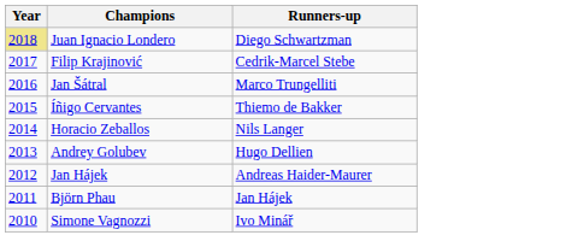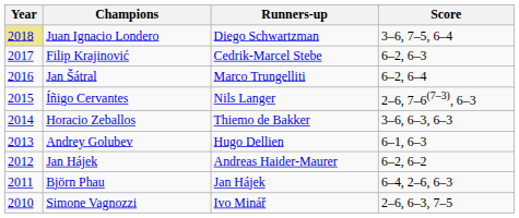 <table class="wikitable">
 <tr>
 <th style="width:40px">Year</th>
 <th style="width:200px">Champions</th>
 <th style="width:200px">Runners-up</th>
+<th style="width:160px" class="unsortable">Score</th>
 </tr>
 <tr>
 <td style="background: khaki;"><a href='#'>2018</a></td>
 <td> <a href='#'>Juan Ignacio Londero</a></td>
 <td> <a href='#'>Diego Schwartzman</a></td>
+<td>3–6, 7–5, 6–4</td>
 </tr>
 <tr>
 <td><a href='#'>2017</a></td>
 <td> <a href='#'>Filip Krajinović</a></td>
 <td> <a href='#'>Cedrik-Marcel Stebe</a></td>
+<td>6–2, 6–3</td>
 </tr>
 <tr>
 <td><a href='#'>2016</a></td>
 <td> <a href='#'>Jan Šátral</a></td>
 <td> <a href='#'>Marco Trungelliti</a></td>
+<td>6–2, 6–4</td>
 </tr>
 <tr>
 <td><a href='#'>2015</a></td>
 <td> <a href='#'>Íñigo Cervantes</a></td>
-<td> <a href='#'>Thiemo de Bakker</a></td>
+<td> <a href='#'>Nils Langer</a></td>
+<td>2–6, 7–6<sup>(7–3)</sup>, 6–3</td>
 </tr>
 <tr>
 <td><a href='#'>2014</a></td>
 <td> <a href='#'>Horacio Zeballos</a></td>
-<td> <a href='#'>Nils Langer</a></td>
+<td> <a href='#'>Thiemo de Bakker</a></td>
+<td>3–6, 6–3, 6–3</td>
 </tr>
 <tr>
 <td><a href='#'>2013</a></td>
 <td> <a href='#'>Andrey Golubev</a></td>
 <td> <a href='#'>Hugo Dellien</a></td>
+<td>6–1, 6–3</td>
 </tr>
 <tr>
 <td><a href='#'>2012</a></td>
 <td> <a href='#'>Jan Hájek</a></td>
 <td> <a href='#'>Andreas Haider-Maurer</a></td>
+<td>6–2, 6–2</td>
 </tr>
 <tr>
 <td><a href='#'>2011</a></td>
 <td> <a href='#'>Björn Phau</a></td>
 <td> <a href='#'>Jan Hájek</a></td>
+<td>6–4, 2–6, 6–3</td>
 </tr>
 <tr>
 <td><a href='#'>2010</a></td>
 <td> <a href='#'>Simone Vagnozzi</a></td>
 <td> <a href='#'>Ivo Minář</a></td>
+<td>2–6, 6–3, 7–5</td>
 </tr>
 </table>
